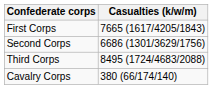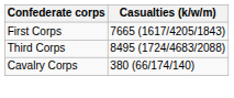 <table class="wikitable">
 <tr>
 <th>Confederate corps</th>
 <th>Casualties (k/w/m)</th>
 </tr>
 <tr>
 <td>First Corps</td>
 <td>7665 (1617/4205/1843)</td>
 </tr>
 <tr>
-<td>Second Corps</td>
-<td>6686 (1301/3629/1756)</td>
-</tr>
-<tr>
 <td>Third Corps</td>
 <td>8495 (1724/4683/2088)</td>
 </tr>
 <tr>
 <td>Cavalry Corps</td>
 <td>380 (66/174/140)</td>
 </tr>
 </table>
